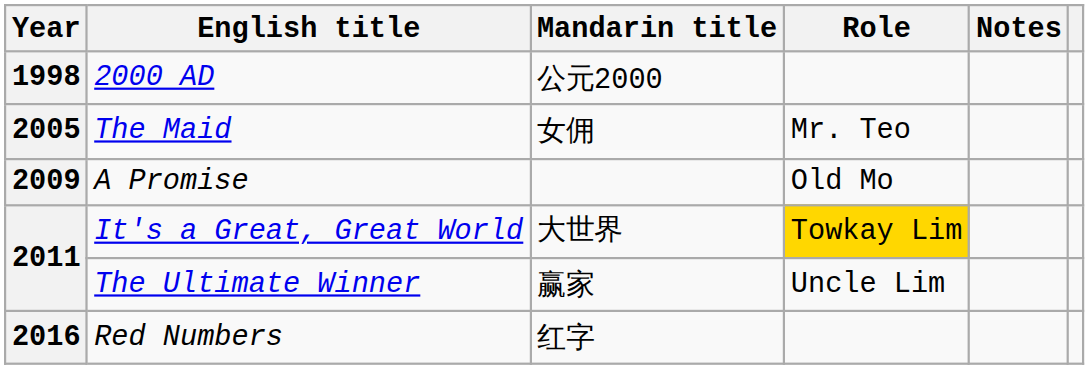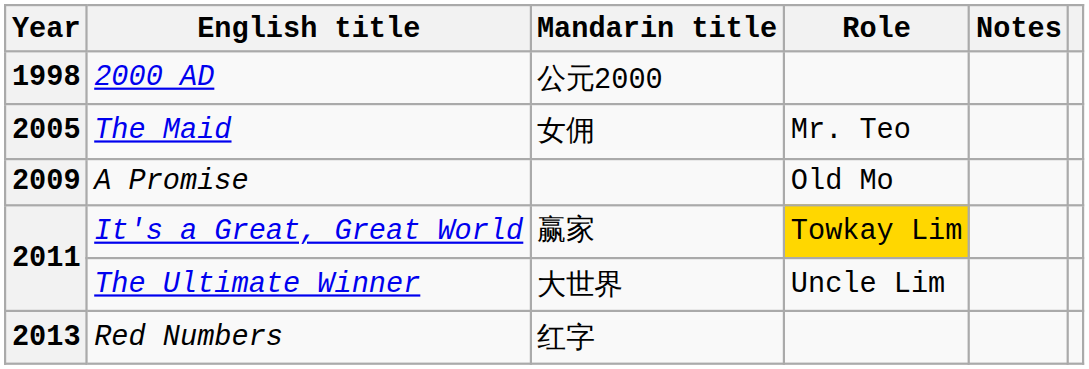 <table class="wikitable sortable plainrowheaders">
 <tr>
 <th scope="col">Year</th>
 <th scope="col">English title</th>
 <th scope="col">Mandarin title</th>
 <th scope="col">Role</th>
 <th scope="col" class="unsortable">Notes</th>
 <th scope="col" class="unsortable"></th>
 </tr>
 <tr>
 <th scope="row">1998</th>
 <td><em><a href='#'>2000 AD</a></em></td>
 <td>公元2000</td>
 <td></td>
 <td></td>
 <td></td>
 </tr>
 <tr>
 <th scope="row">2005</th>
 <td><em><a href='#'>The Maid</a></em></td>
 <td>女佣</td>
 <td>Mr. Teo</td>
 <td></td>
 <td></td>
 </tr>
 <tr>
 <th scope="row">2009</th>
 <td><em>A Promise</em></td>
 <td></td>
 <td>Old Mo</td>
 <td></td>
 <td></td>
 </tr>
 <tr>
 <th scope="row" rowspan="2">2011</th>
 <td><em><a href='#'>It's a Great, Great World</a></em></td>
-<td>大世界</td>
+<td>赢家</td>
 <td style="background: gold;">Towkay Lim</td>
 <td></td>
 <td></td>
 </tr>
 <tr>
 <td><em><a href='#'>The Ultimate Winner</a></em></td>
-<td>赢家</td>
+<td>大世界</td>
 <td>Uncle Lim</td>
 <td></td>
 <td></td>
 </tr>
 <tr>
-<th scope="row">2016</th>
+<th scope="row">2013</th>
 <td><em>Red Numbers</em></td>
 <td>红字</td>
 <td></td>
 <td></td>
 <td></td>
 </tr>
 </table>
